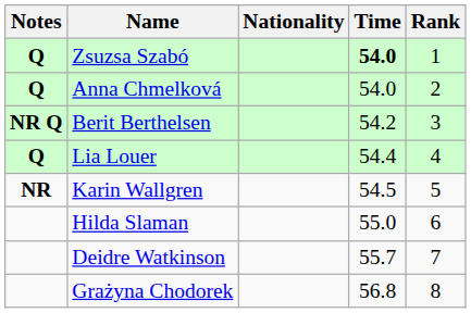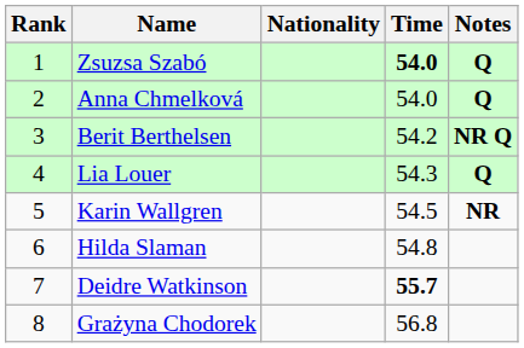 <table class="wikitable sortable" style="text-align:center">
 <tr>
-<th>Notes</th>
+<th>Rank</th>
 <th>Name</th>
 <th>Nationality</th>
 <th>Time</th>
-<th>Rank</th>
+<th>Notes</th>
 </tr>
 <tr bgcolor=ccffcc>
-<td><strong>Q</strong></td>
+<td>1</td>
 <td align=left><a href='#'>Zsuzsa Szabó</a></td>
 <td align=left></td>
 <td><strong>54.0</strong></td>
-<td>1</td>
+<td><strong>Q</strong></td>
 </tr>
 <tr bgcolor=ccffcc>
-<td><strong>Q</strong></td>
+<td>2</td>
 <td align=left><a href='#'>Anna Chmelková</a></td>
 <td align=left></td>
 <td>54.0</td>
-<td>2</td>
+<td><strong>Q</strong></td>
 </tr>
 <tr bgcolor=ccffcc>
-<td><strong>NR Q</strong></td>
+<td>3</td>
 <td align=left><a href='#'>Berit Berthelsen</a></td>
 <td align=left></td>
 <td>54.2</td>
-<td>3</td>
+<td><strong>NR Q</strong></td>
 </tr>
 <tr bgcolor=ccffcc>
-<td><strong>Q</strong></td>
+<td>4</td>
 <td align=left><a href='#'>Lia Louer</a></td>
 <td align=left></td>
-<td>54.4</td>
-<td>4</td>
+<td>54.3</td>
+<td><strong>Q</strong></td>
 </tr>
 <tr>
-<td><strong>NR</strong></td>
+<td>5</td>
 <td align=left><a href='#'>Karin Wallgren</a></td>
 <td align=left></td>
 <td>54.5</td>
-<td>5</td>
+<td><strong>NR</strong></td>
 </tr>
 <tr>
-<td></td>
+<td>6</td>
 <td align=left><a href='#'>Hilda Slaman</a></td>
 <td align=left></td>
-<td>55.0</td>
-<td>6</td>
+<td>54.8</td>
+<td></td>
 </tr>
 <tr>
-<td></td>
+<td>7</td>
 <td align=left><a href='#'>Deidre Watkinson</a></td>
 <td align=left></td>
-<td>55.7</td>
-<td>7</td>
+<td><strong>55.7</strong></td>
+<td></td>
 </tr>
 <tr>
-<td></td>
+<td>8</td>
 <td align=left><a href='#'>Grażyna Chodorek</a></td>
 <td align=left></td>
 <td>56.8</td>
-<td>8</td>
+<td></td>
 </tr>
 </table>
